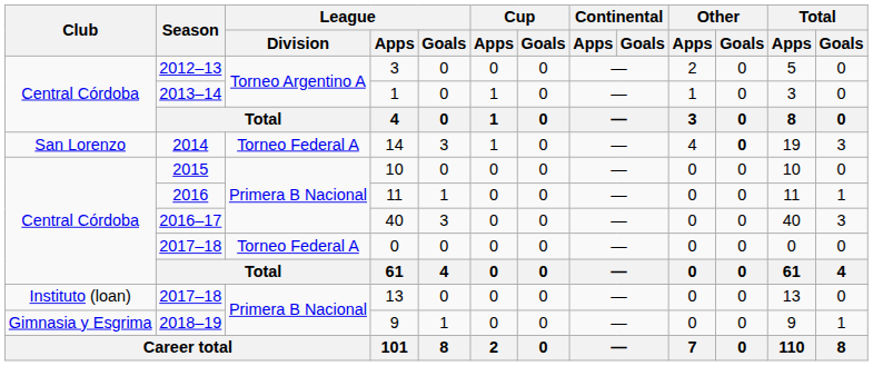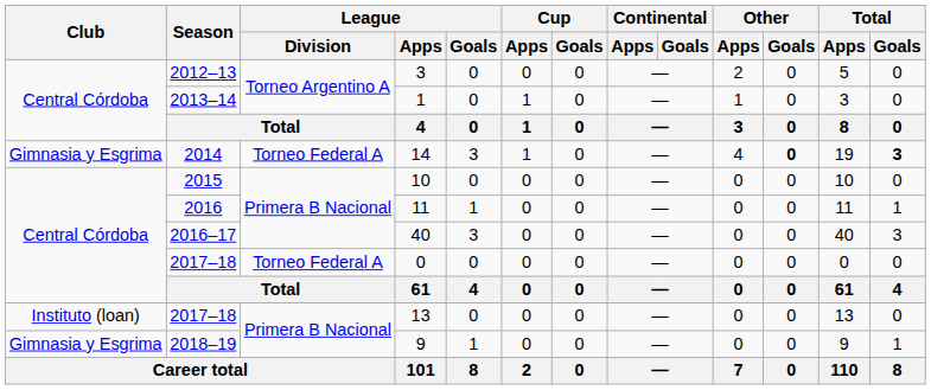 <table class="wikitable" style="text-align:center">
 <tr>
 <th rowspan="2">Club</th>
 <th rowspan="2">Season</th>
 <th colspan="3">League</th>
 <th colspan="2">Cup</th>
 <th colspan="2">Continental</th>
 <th colspan="2">Other</th>
 <th colspan="2">Total</th>
 </tr>
 <tr>
 <th>Division</th>
 <th>Apps</th>
 <th>Goals</th>
 <th>Apps</th>
 <th>Goals</th>
 <th>Apps</th>
 <th>Goals</th>
 <th>Apps</th>
 <th>Goals</th>
 <th>Apps</th>
 <th>Goals</th>
 </tr>
 <tr>
 <td rowspan="3"><a href='#'>Central Córdoba</a></td>
 <td><a href='#'>2012–13</a></td>
 <td rowspan="2"><a href='#'>Torneo Argentino A</a></td>
 <td>3</td>
 <td>0</td>
 <td>0</td>
 <td>0</td>
 <td colspan="2">—</td>
 <td>2</td>
 <td>0</td>
 <td>5</td>
 <td>0</td>
 </tr>
 <tr>
 <td><a href='#'>2013–14</a></td>
 <td>1</td>
 <td>0</td>
 <td>1</td>
 <td>0</td>
 <td colspan="2">—</td>
 <td>1</td>
 <td>0</td>
 <td>3</td>
 <td>0</td>
 </tr>
 <tr>
 <th colspan="2">Total</th>
 <th>4</th>
 <th>0</th>
 <th>1</th>
 <th>0</th>
 <th colspan="2">—</th>
 <th>3</th>
 <th>0</th>
 <th>8</th>
 <th>0</th>
 </tr>
 <tr>
-<td rowspan="1"><a href='#'>San Lorenzo</a></td>
+<td rowspan="1"><a href='#'>Gimnasia y Esgrima</a></td>
 <td><a href='#'>2014</a></td>
 <td rowspan="1"><a href='#'>Torneo Federal A</a></td>
 <td>14</td>
 <td>3</td>
 <td>1</td>
 <td>0</td>
 <td colspan="2">—</td>
 <td>4</td>
 <td><strong>0</strong></td>
 <td>19</td>
-<td>3</td>
+<td><strong>3</strong></td>
 </tr>
 <tr>
 <td rowspan="5"><a href='#'>Central Córdoba</a></td>
 <td><a href='#'>2015</a></td>
 <td rowspan="3"><a href='#'>Primera B Nacional</a></td>
 <td>10</td>
 <td>0</td>
 <td>0</td>
 <td>0</td>
 <td colspan="2">—</td>
 <td>0</td>
 <td>0</td>
 <td>10</td>
 <td>0</td>
 </tr>
 <tr>
 <td><a href='#'>2016</a></td>
 <td>11</td>
 <td>1</td>
 <td>0</td>
 <td>0</td>
 <td colspan="2">—</td>
 <td>0</td>
 <td>0</td>
 <td>11</td>
 <td>1</td>
 </tr>
 <tr>
 <td><a href='#'>2016–17</a></td>
 <td>40</td>
 <td>3</td>
 <td>0</td>
 <td>0</td>
 <td colspan="2">—</td>
 <td>0</td>
 <td>0</td>
 <td>40</td>
 <td>3</td>
 </tr>
 <tr>
 <td><a href='#'>2017–18</a></td>
 <td rowspan="1"><a href='#'>Torneo Federal A</a></td>
 <td>0</td>
 <td>0</td>
 <td>0</td>
 <td>0</td>
 <td colspan="2">—</td>
 <td>0</td>
 <td>0</td>
 <td>0</td>
 <td>0</td>
 </tr>
 <tr>
 <th colspan="2">Total</th>
 <th>61</th>
 <th>4</th>
 <th>0</th>
 <th>0</th>
 <th colspan="2">—</th>
 <th>0</th>
 <th>0</th>
 <th>61</th>
 <th>4</th>
 </tr>
 <tr>
 <td rowspan="1"><a href='#'>Instituto</a> (loan)</td>
 <td><a href='#'>2017–18</a></td>
 <td rowspan="2"><a href='#'>Primera B Nacional</a></td>
 <td>13</td>
 <td>0</td>
 <td>0</td>
 <td>0</td>
 <td colspan="2">—</td>
 <td>0</td>
 <td>0</td>
 <td>13</td>
 <td>0</td>
 </tr>
 <tr>
 <td rowspan="1"><a href='#'>Gimnasia y Esgrima</a></td>
 <td><a href='#'>2018–19</a></td>
 <td>9</td>
 <td>1</td>
 <td>0</td>
 <td>0</td>
 <td colspan="2">—</td>
 <td>0</td>
 <td>0</td>
 <td>9</td>
 <td>1</td>
 </tr>
 <tr>
 <th colspan="3">Career total</th>
 <th>101</th>
 <th>8</th>
 <th>2</th>
 <th>0</th>
 <th colspan="2">—</th>
 <th>7</th>
 <th>0</th>
 <th>110</th>
 <th>8</th>
 </tr>
 </table>
